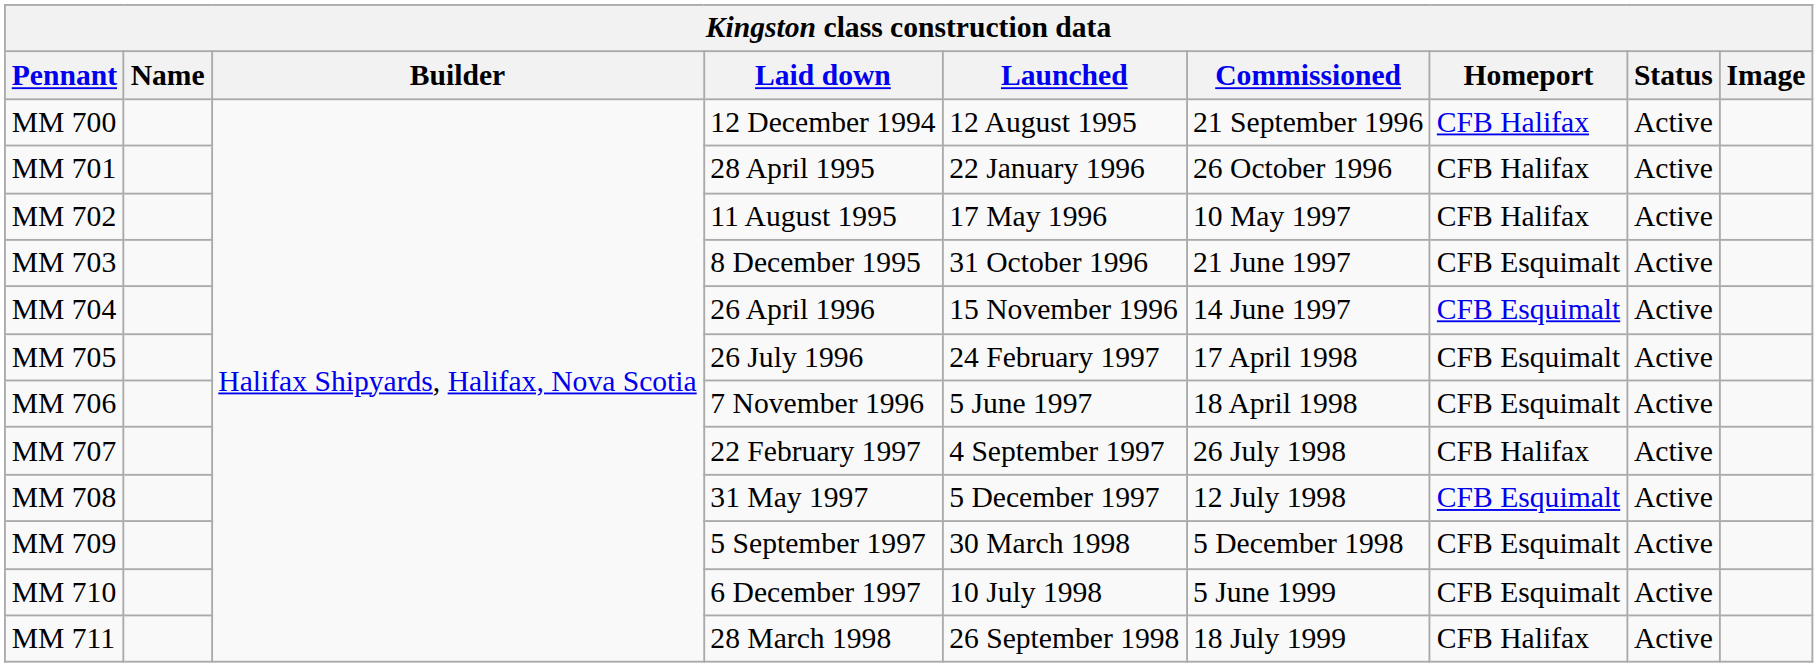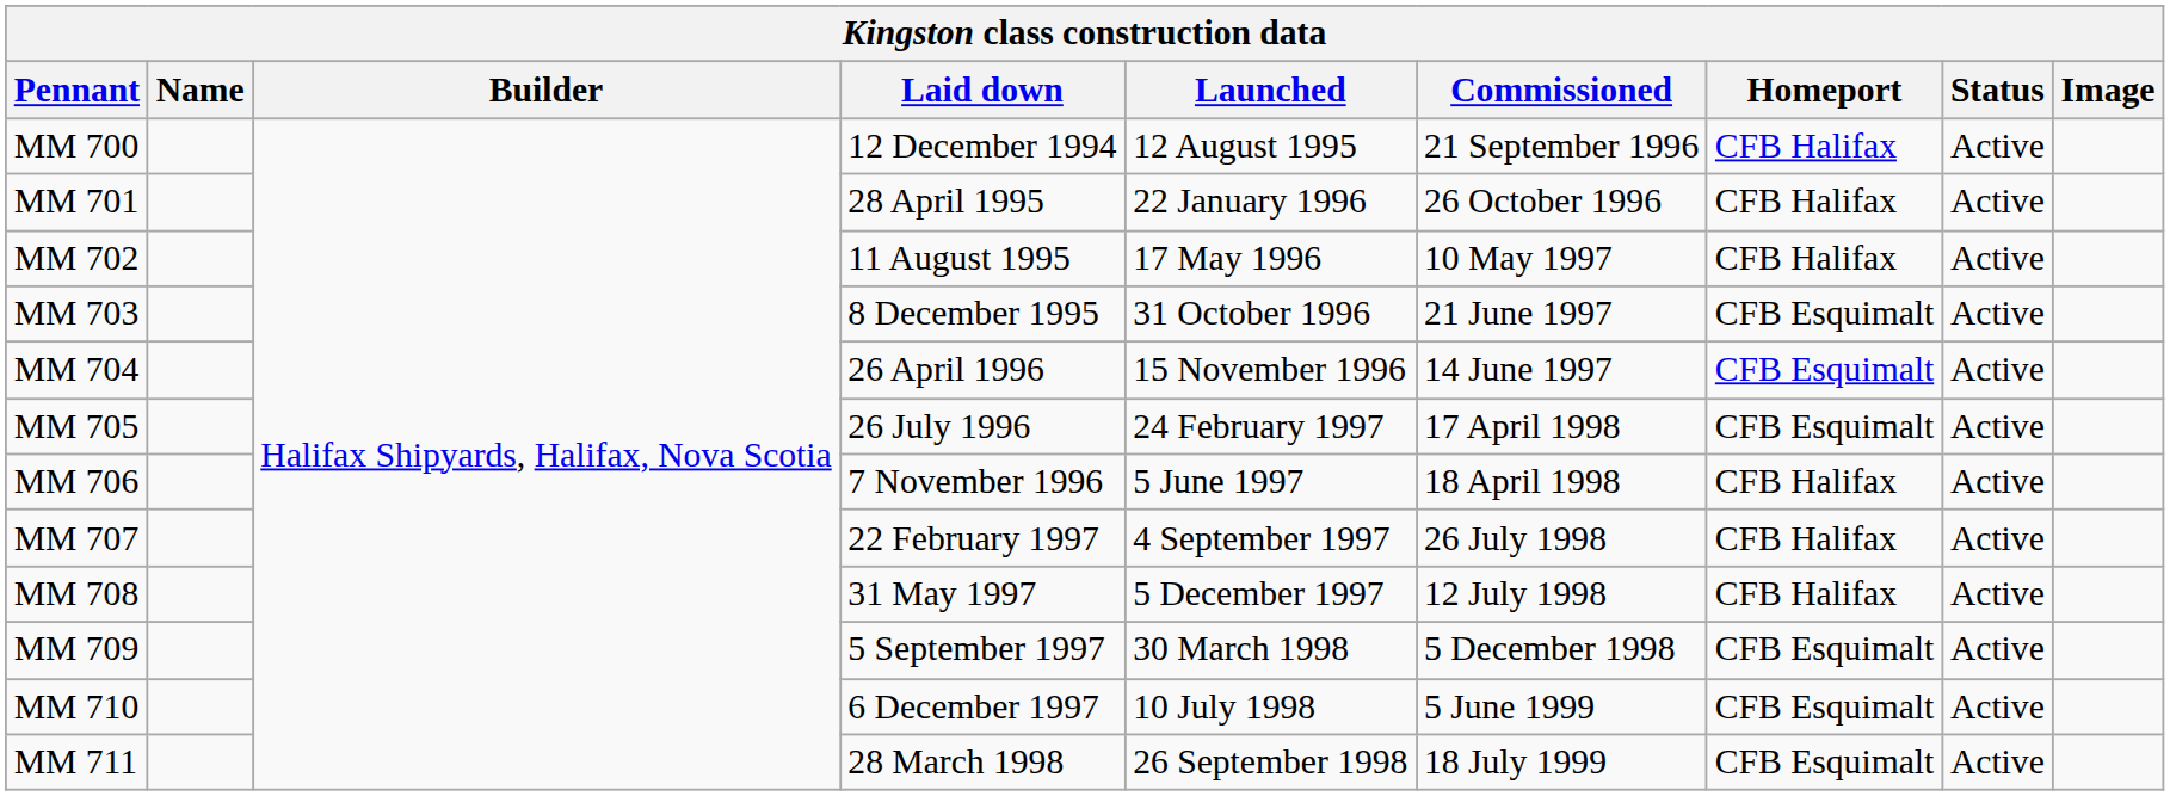 <table class="wikitable">
 <tr>
 <th colspan=9 align=center><em>Kingston</em> class construction data</th>
 </tr>
 <tr>
 <th scope="col"><a href='#'>Pennant</a></th>
 <th scope="col">Name</th>
 <th scope="col">Builder</th>
 <th scope="col"><a href='#'>Laid down</a></th>
 <th scope="col"><a href='#'>Launched</a></th>
 <th scope="col"><a href='#'>Commissioned</a></th>
 <th scope="col">Homeport</th>
 <th scope="col">Status</th>
 <th scope="col">Image</th>
 </tr>
 <tr>
 <td scope="row">MM 700</td>
 <td></td>
 <td rowspan=12 align=center><a href='#'>Halifax Shipyards</a>, <a href='#'>Halifax, Nova Scotia</a></td>
 <td>12 December 1994</td>
 <td>12 August 1995</td>
 <td>21 September 1996</td>
 <td><a href='#'>CFB Halifax</a></td>
 <td>Active</td>
 <td></td>
 </tr>
 <tr>
 <td scope="row">MM 701</td>
 <td></td>
 <td>28 April 1995</td>
 <td>22 January 1996</td>
 <td>26 October 1996</td>
 <td>CFB Halifax</td>
 <td>Active</td>
 <td></td>
 </tr>
 <tr>
 <td scope="row">MM 702</td>
 <td></td>
 <td>11 August 1995</td>
 <td>17 May 1996</td>
 <td>10 May 1997</td>
 <td>CFB Halifax</td>
 <td>Active</td>
 <td></td>
 </tr>
 <tr>
 <td scope="row">MM 703</td>
 <td></td>
 <td>8 December 1995</td>
 <td>31 October 1996</td>
 <td>21 June 1997</td>
 <td>CFB Esquimalt</td>
 <td>Active</td>
 <td></td>
 </tr>
 <tr>
 <td scope="row">MM 704</td>
 <td></td>
 <td>26 April 1996</td>
 <td>15 November 1996</td>
 <td>14 June 1997</td>
 <td><a href='#'>CFB Esquimalt</a></td>
 <td>Active</td>
 <td></td>
 </tr>
 <tr>
 <td scope="row">MM 705</td>
 <td></td>
 <td>26 July 1996</td>
 <td>24 February 1997</td>
 <td>17 April 1998</td>
 <td>CFB Esquimalt</td>
 <td>Active</td>
 <td></td>
 </tr>
 <tr>
 <td scope="row">MM 706</td>
 <td></td>
 <td>7 November 1996</td>
 <td>5 June 1997</td>
 <td>18 April 1998</td>
-<td>CFB Esquimalt</td>
+<td>CFB Halifax</td>
 <td>Active</td>
 <td></td>
 </tr>
 <tr>
 <td scope="row">MM 707</td>
 <td></td>
 <td>22 February 1997</td>
 <td>4 September 1997</td>
 <td>26 July 1998</td>
 <td>CFB Halifax</td>
 <td>Active</td>
 <td></td>
 </tr>
 <tr>
 <td scope="row">MM 708</td>
 <td></td>
 <td>31 May 1997</td>
 <td>5 December 1997</td>
 <td>12 July 1998</td>
-<td><a href='#'>CFB Esquimalt</a></td>
+<td>CFB Halifax</td>
 <td>Active</td>
 <td></td>
 </tr>
 <tr>
 <td scope="row">MM 709</td>
 <td></td>
 <td>5 September 1997</td>
 <td>30 March 1998</td>
 <td>5 December 1998</td>
 <td>CFB Esquimalt</td>
 <td>Active</td>
 <td></td>
 </tr>
 <tr>
 <td scope="row">MM 710</td>
 <td></td>
 <td>6 December 1997</td>
 <td>10 July 1998</td>
 <td>5 June 1999</td>
 <td>CFB Esquimalt</td>
 <td>Active</td>
 <td></td>
 </tr>
 <tr>
 <td scope="row">MM 711</td>
 <td></td>
 <td>28 March 1998</td>
 <td>26 September 1998</td>
 <td>18 July 1999</td>
-<td>CFB Halifax</td>
+<td>CFB Esquimalt</td>
 <td>Active</td>
 <td></td>
 </tr>
 </table>
